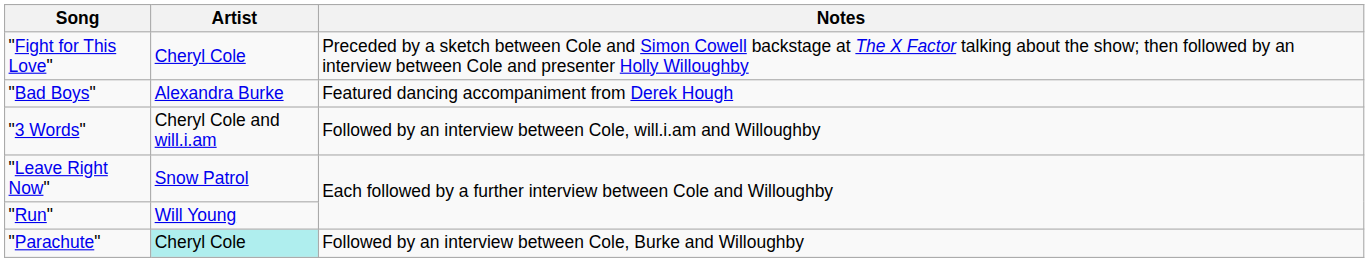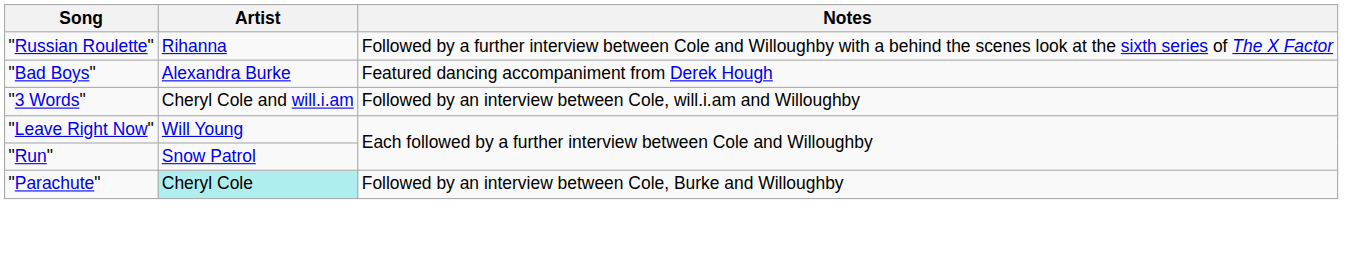 <table class="wikitable">
 <tr>
 <th>Song</th>
 <th>Artist</th>
 <th>Notes</th>
 </tr>
 <tr>
-<td>"<a href='#'>Fight for This Love</a>"</td>
-<td><a href='#'>Cheryl Cole</a></td>
-<td>Preceded by a sketch between Cole and <a href='#'>Simon Cowell</a> backstage at <em><a href='#'>The X Factor</a></em> talking about the show; then followed by an interview between Cole and presenter <a href='#'>Holly Willoughby</a></td>
+<td>"<a href='#'>Russian Roulette</a>"</td>
+<td><a href='#'>Rihanna</a></td>
+<td>Followed by a further interview between Cole and Willoughby with a behind the scenes look at the <a href='#'>sixth series</a> of <em><a href='#'>The X Factor</a></em></td>
 </tr>
 <tr>
 <td>"<a href='#'>Bad Boys</a>"</td>
 <td><a href='#'>Alexandra Burke</a></td>
 <td>Featured dancing accompaniment from <a href='#'>Derek Hough</a></td>
 </tr>
 <tr>
 <td>"<a href='#'>3 Words</a>"</td>
 <td>Cheryl Cole and <a href='#'>will.i.am</a></td>
 <td>Followed by an interview between Cole, will.i.am and Willoughby</td>
 </tr>
 <tr>
 <td>"<a href='#'>Leave Right Now</a>"</td>
-<td><a href='#'>Snow Patrol</a></td>
+<td><a href='#'>Will Young</a></td>
 <td rowspan="2">Each followed by a further interview between Cole and Willoughby</td>
 </tr>
 <tr>
 <td>"<a href='#'>Run</a>"</td>
-<td><a href='#'>Will Young</a></td>
+<td><a href='#'>Snow Patrol</a></td>
 </tr>
 <tr>
 <td>"<a href='#'>Parachute</a>"</td>
 <td style="background: paleturquoise;">Cheryl Cole</td>
 <td>Followed by an interview between Cole, Burke and Willoughby</td>
 </tr>
 </table>
